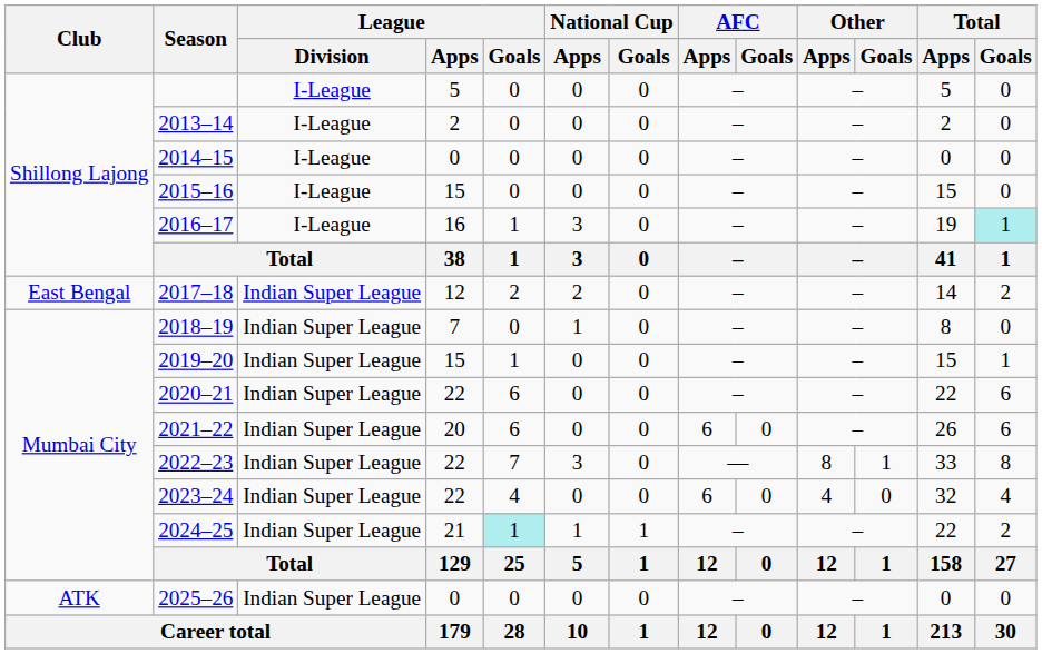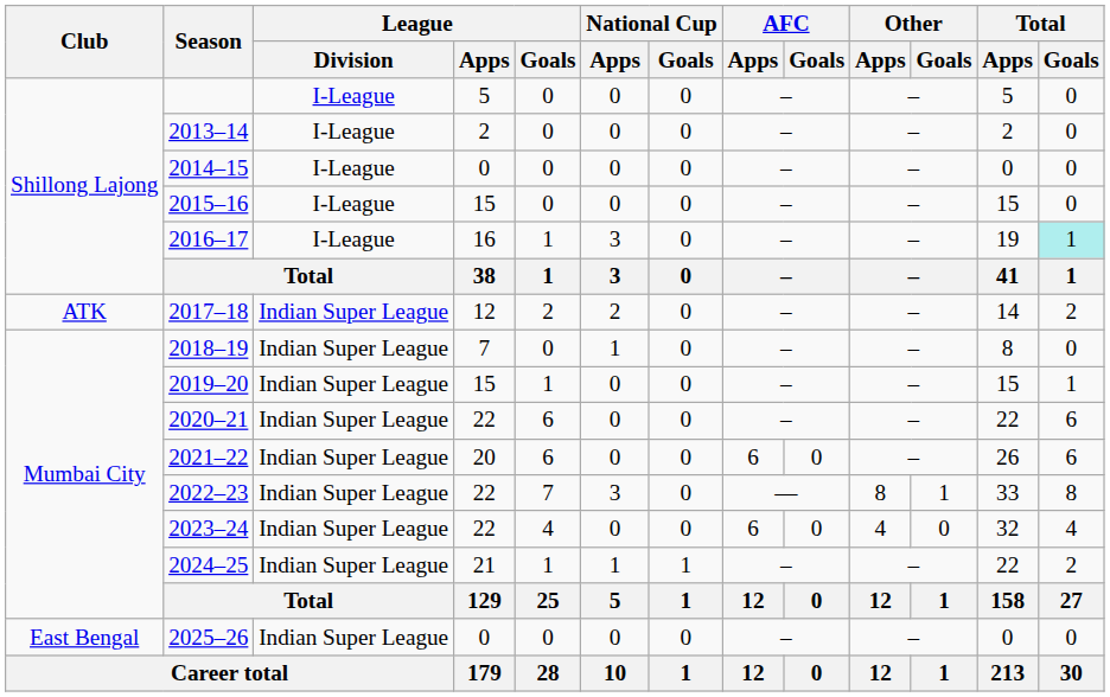 <table class="wikitable" style="text-align:center;">
 <tr>
 <th rowspan="2">Club</th>
 <th rowspan="2">Season</th>
 <th colspan="3">League</th>
 <th colspan="2">National Cup</th>
 <th colspan="2"><a href='#'>AFC</a></th>
 <th colspan="2">Other</th>
 <th colspan="2">Total</th>
 </tr>
 <tr>
 <th>Division</th>
 <th>Apps</th>
 <th>Goals</th>
 <th>Apps</th>
 <th>Goals</th>
 <th>Apps</th>
 <th>Goals</th>
 <th>Apps</th>
 <th>Goals</th>
 <th>Apps</th>
 <th>Goals</th>
 </tr>
 <tr>
 <td rowspan="6"><a href='#'>Shillong Lajong</a></td>
 <td></td>
 <td><a href='#'>I-League</a></td>
 <td>5</td>
 <td>0</td>
 <td>0</td>
 <td>0</td>
 <td colspan="2">–</td>
 <td colspan="2">–</td>
 <td>5</td>
 <td>0</td>
 </tr>
 <tr>
 <td><a href='#'>2013–14</a></td>
 <td>I-League</td>
 <td>2</td>
 <td>0</td>
 <td>0</td>
 <td>0</td>
 <td colspan="2">–</td>
 <td colspan="2">–</td>
 <td>2</td>
 <td>0</td>
 </tr>
 <tr>
 <td><a href='#'>2014–15</a></td>
 <td>I-League</td>
 <td>0</td>
 <td>0</td>
 <td>0</td>
 <td>0</td>
 <td colspan="2">–</td>
 <td colspan="2">–</td>
 <td>0</td>
 <td>0</td>
 </tr>
 <tr>
 <td><a href='#'>2015–16</a></td>
 <td>I-League</td>
 <td>15</td>
 <td>0</td>
 <td>0</td>
 <td>0</td>
 <td colspan="2">–</td>
 <td colspan="2">–</td>
 <td>15</td>
 <td>0</td>
 </tr>
 <tr>
 <td><a href='#'>2016–17</a></td>
 <td>I-League</td>
 <td>16</td>
 <td>1</td>
 <td>3</td>
 <td>0</td>
 <td colspan="2">–</td>
 <td colspan="2">–</td>
 <td>19</td>
 <td style="background: paleturquoise;">1</td>
 </tr>
 <tr>
 <th colspan="2">Total</th>
 <th>38</th>
 <th>1</th>
 <th>3</th>
 <th>0</th>
 <th colspan="2">–</th>
 <th colspan="2">–</th>
 <th>41</th>
 <th>1</th>
 </tr>
 <tr>
-<td><a href='#'>East Bengal</a></td>
+<td><a href='#'>ATK</a></td>
 <td><a href='#'>2017–18</a></td>
 <td><a href='#'>Indian Super League</a></td>
 <td>12</td>
 <td>2</td>
 <td>2</td>
 <td>0</td>
 <td colspan="2">–</td>
 <td colspan="2">–</td>
 <td>14</td>
 <td>2</td>
 </tr>
 <tr>
 <td rowspan="8"><a href='#'>Mumbai City</a></td>
 <td><a href='#'>2018–19</a></td>
 <td>Indian Super League</td>
 <td>7</td>
 <td>0</td>
 <td>1</td>
 <td>0</td>
 <td colspan="2">–</td>
 <td colspan="2">–</td>
 <td>8</td>
 <td>0</td>
 </tr>
 <tr>
 <td><a href='#'>2019–20</a></td>
 <td>Indian Super League</td>
 <td>15</td>
 <td>1</td>
 <td>0</td>
 <td>0</td>
 <td colspan="2">–</td>
 <td colspan="2">–</td>
 <td>15</td>
 <td>1</td>
 </tr>
 <tr>
 <td><a href='#'>2020–21</a></td>
 <td>Indian Super League</td>
 <td>22</td>
 <td>6</td>
 <td>0</td>
 <td>0</td>
 <td colspan="2">–</td>
 <td colspan="2">–</td>
 <td>22</td>
 <td>6</td>
 </tr>
 <tr>
 <td><a href='#'>2021–22</a></td>
 <td>Indian Super League</td>
 <td>20</td>
 <td>6</td>
 <td>0</td>
 <td>0</td>
 <td>6</td>
 <td>0</td>
 <td colspan="2">–</td>
 <td>26</td>
 <td>6</td>
 </tr>
 <tr>
 <td><a href='#'>2022–23</a></td>
 <td>Indian Super League</td>
 <td>22</td>
 <td>7</td>
 <td>3</td>
 <td>0</td>
 <td colspan="2">—</td>
 <td>8</td>
 <td>1</td>
 <td>33</td>
 <td>8</td>
 </tr>
 <tr>
 <td><a href='#'>2023–24</a></td>
 <td>Indian Super League</td>
 <td>22</td>
 <td>4</td>
 <td>0</td>
 <td>0</td>
 <td>6</td>
 <td>0</td>
 <td>4</td>
 <td>0</td>
 <td>32</td>
 <td>4</td>
 </tr>
 <tr>
 <td><a href='#'>2024–25</a></td>
 <td>Indian Super League</td>
 <td>21</td>
-<td style="background: paleturquoise;">1</td>
+<td>1</td>
 <td>1</td>
 <td>1</td>
 <td colspan="2">–</td>
 <td colspan="2">–</td>
 <td>22</td>
 <td>2</td>
 </tr>
 <tr>
 <th colspan="2">Total</th>
 <th>129</th>
 <th>25</th>
 <th>5</th>
 <th>1</th>
 <th>12</th>
 <th>0</th>
 <th>12</th>
 <th>1</th>
 <th>158</th>
 <th>27</th>
 </tr>
 <tr>
-<td><a href='#'>ATK</a></td>
+<td><a href='#'>East Bengal</a></td>
 <td><a href='#'>2025–26</a></td>
 <td>Indian Super League</td>
 <td>0</td>
 <td>0</td>
 <td>0</td>
 <td>0</td>
 <td colspan="2">–</td>
 <td colspan="2">–</td>
 <td>0</td>
 <td>0</td>
 </tr>
 <tr>
 <th colspan="3">Career total</th>
 <th>179</th>
 <th>28</th>
 <th>10</th>
 <th>1</th>
 <th>12</th>
 <th>0</th>
 <th>12</th>
 <th>1</th>
 <th>213</th>
 <th>30</th>
 </tr>
 </table>
